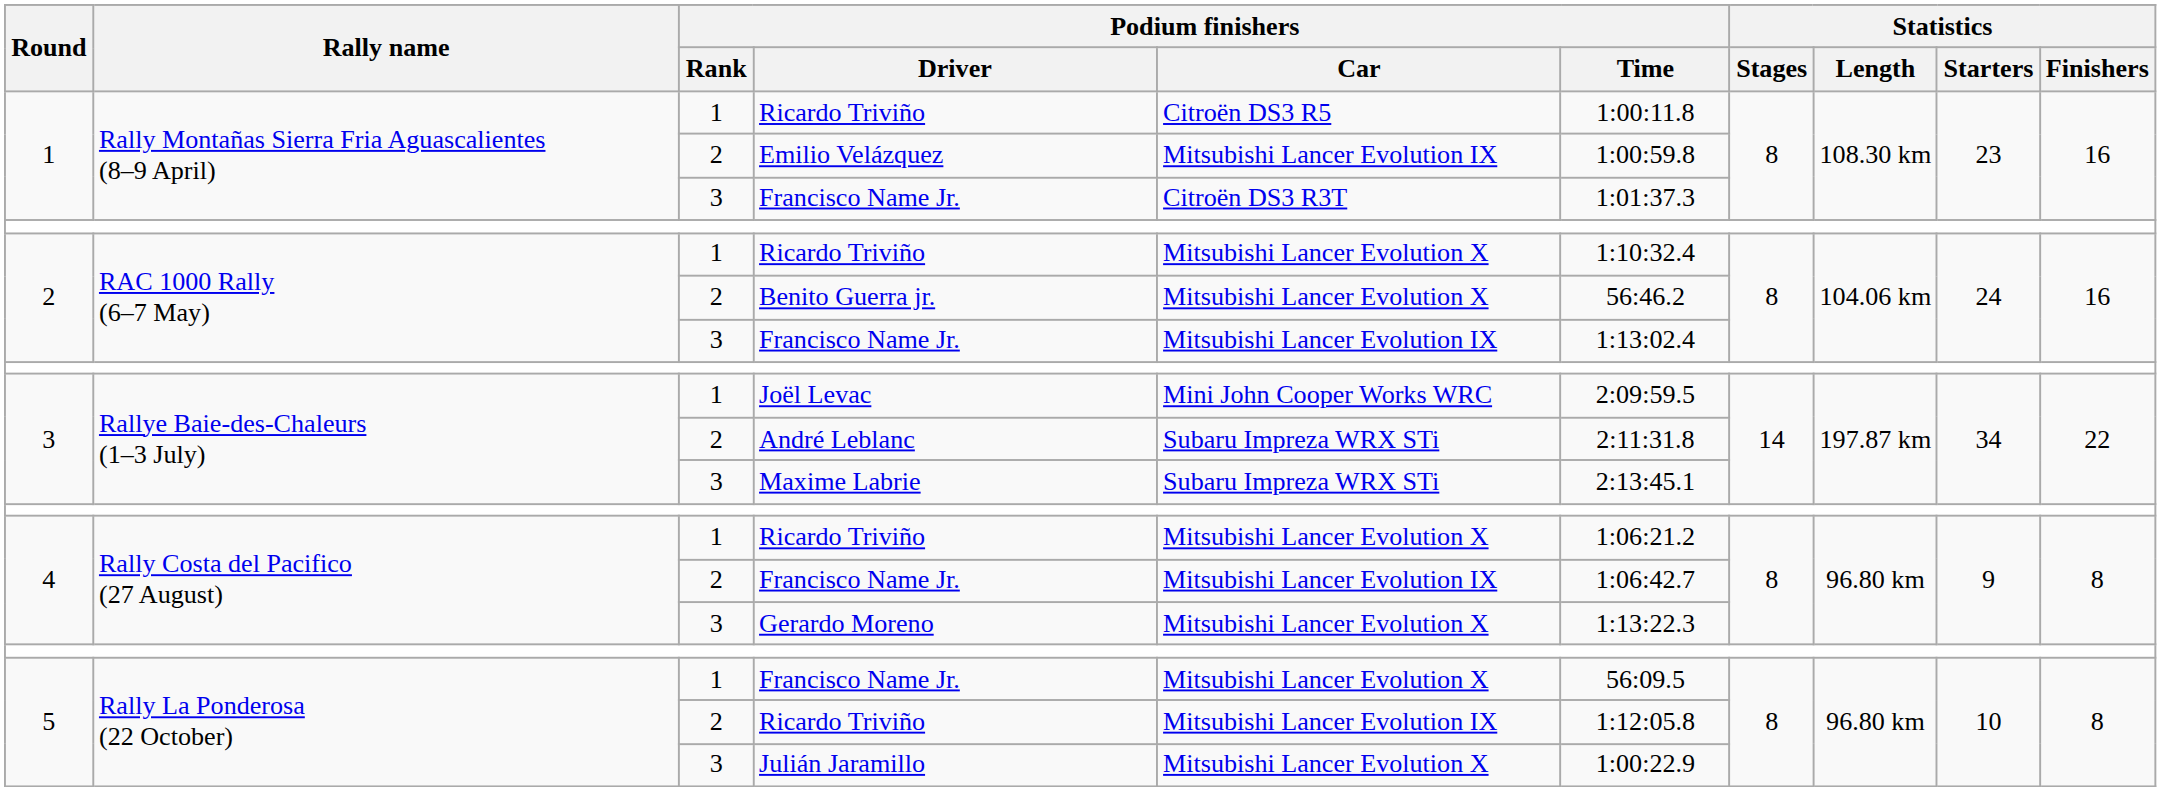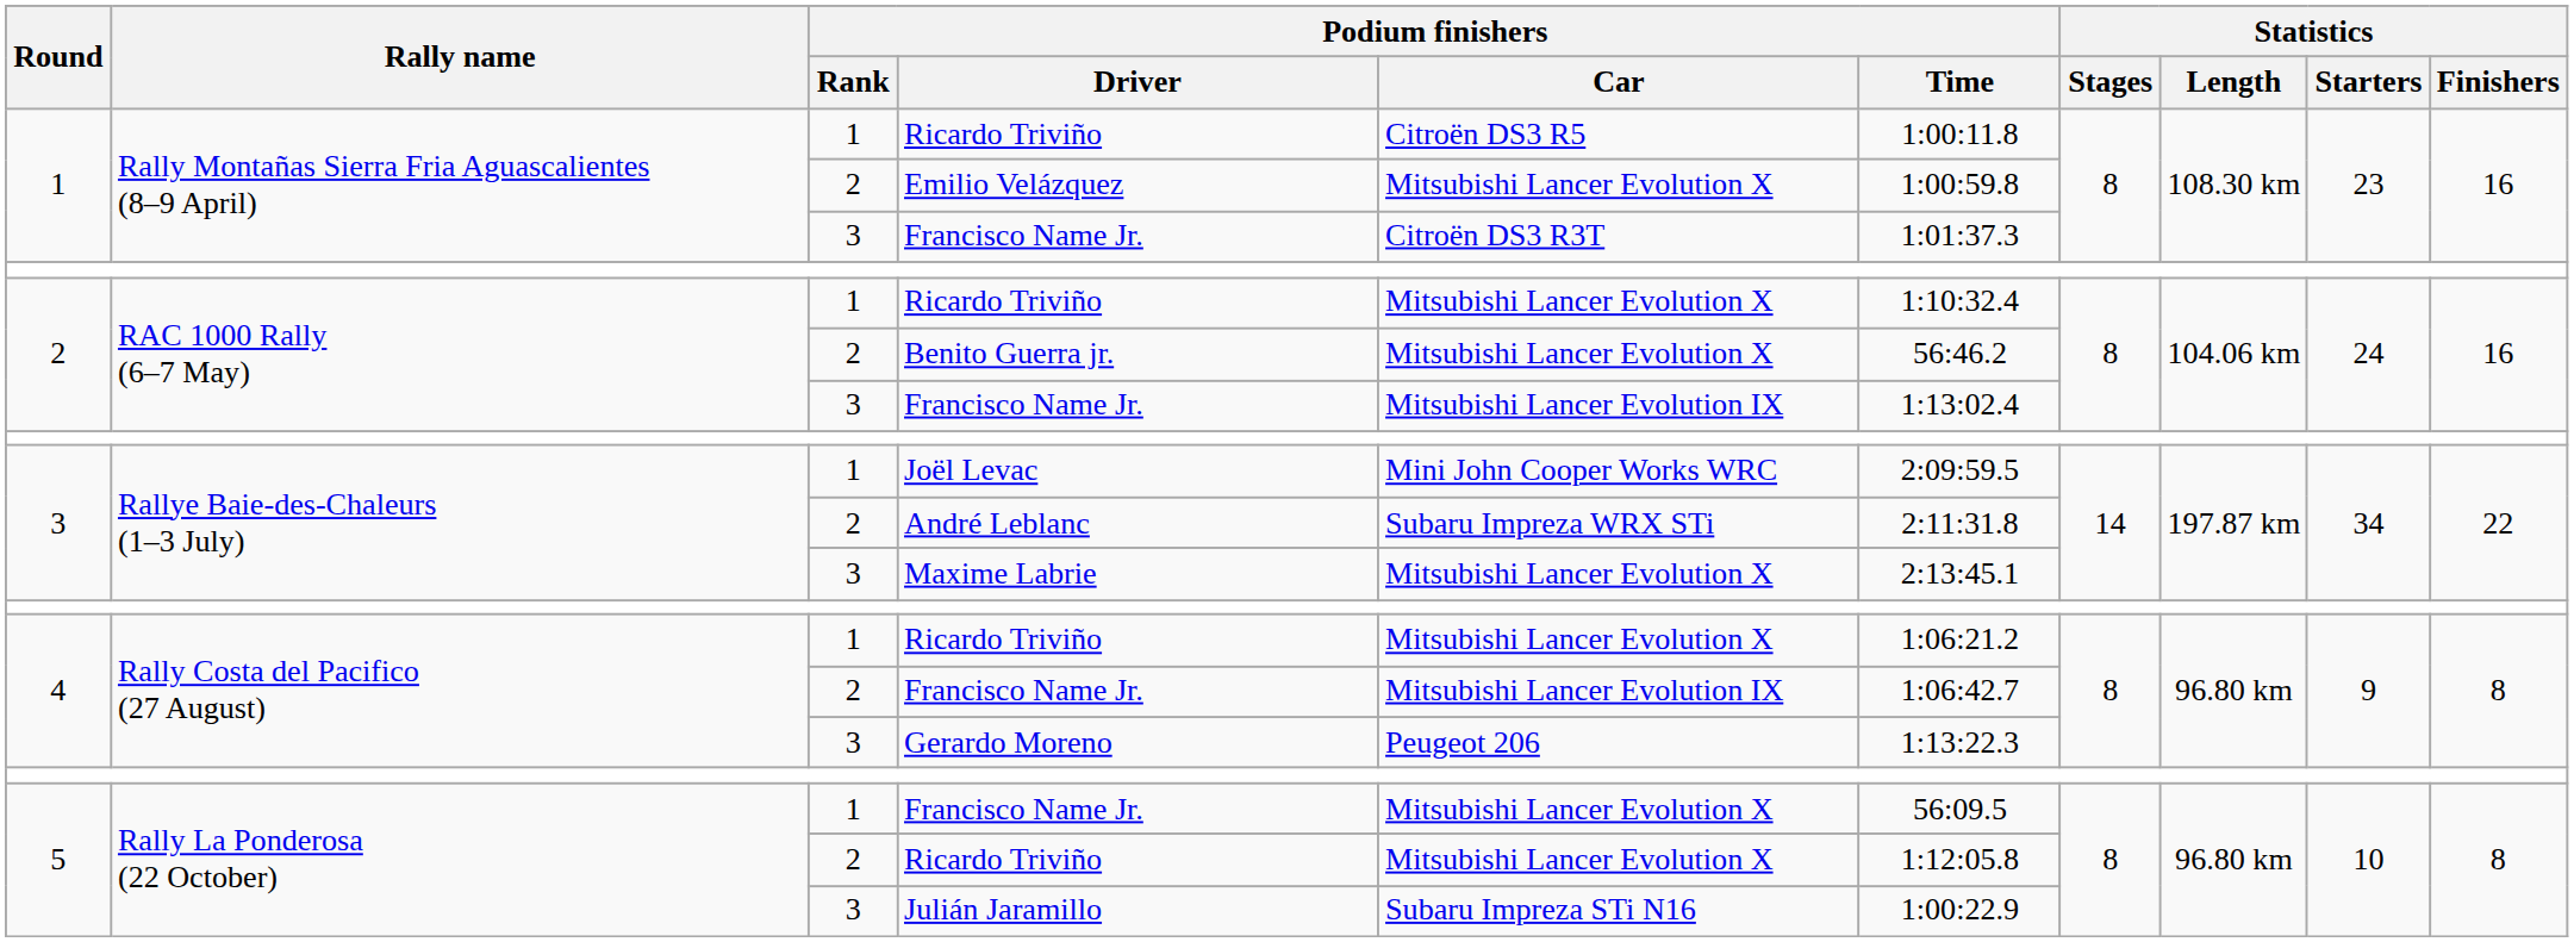 <table class="wikitable" style="font-size:85%;">
 <tr>
 <th rowspan=2>Round</th>
 <th style="width:22em" rowspan=2>Rally name</th>
 <th colspan=4>Podium finishers</th>
 <th colspan=4>Statistics</th>
 </tr>
 <tr>
 <th>Rank</th>
 <th style="width:15em">Driver</th>
 <th style="width:15em">Car</th>
 <th style="width:6em">Time</th>
 <th>Stages</th>
 <th>Length</th>
 <th>Starters</th>
 <th>Finishers</th>
 </tr>
 <tr>
 <td rowspan=3 align=center>1</td>
 <td rowspan=3> <a href='#'>Rally Montañas Sierra Fria Aguascalientes</a><br>(8–9 April)</td>
 <td align=center>1</td>
 <td> <a href='#'>Ricardo Triviño</a></td>
 <td><a href='#'>Citroën DS3 R5</a></td>
 <td align=center>1:00:11.8</td>
 <td rowspan=3 align=center>8</td>
 <td rowspan=3 align=center>108.30 km</td>
 <td rowspan=3 align=center>23</td>
 <td rowspan=3 align=center>16</td>
 </tr>
 <tr>
 <td align=center>2</td>
 <td> <a href='#'>Emilio Velázquez</a></td>
-<td><a href='#'>Mitsubishi Lancer Evolution IX</a></td>
+<td><a href='#'>Mitsubishi Lancer Evolution X</a></td>
 <td align=center>1:00:59.8</td>
 </tr>
 <tr>
 <td align=center>3</td>
 <td> <a href='#'>Francisco Name Jr.</a></td>
 <td><a href='#'>Citroën DS3 R3T</a></td>
 <td align=center>1:01:37.3</td>
 </tr>
 <tr style="background:white;">
 <td colspan=10></td>
 </tr>
 <tr>
 <td rowspan=3 align=center>2</td>
 <td rowspan=3> <a href='#'>RAC 1000 Rally</a><br>(6–7 May)</td>
 <td align=center>1</td>
 <td> <a href='#'>Ricardo Triviño</a></td>
 <td><a href='#'>Mitsubishi Lancer Evolution X</a></td>
 <td align=center>1:10:32.4</td>
 <td rowspan=3 align=center>8</td>
 <td rowspan=3 align=center>104.06 km</td>
 <td rowspan=3 align=center>24</td>
 <td rowspan=3 align=center>16</td>
 </tr>
 <tr>
 <td align=center>2</td>
 <td> <a href='#'>Benito Guerra jr.</a></td>
 <td><a href='#'>Mitsubishi Lancer Evolution X</a></td>
 <td align=center>56:46.2</td>
 </tr>
 <tr>
 <td align=center>3</td>
 <td> <a href='#'>Francisco Name Jr.</a></td>
 <td><a href='#'>Mitsubishi Lancer Evolution IX</a></td>
 <td align=center>1:13:02.4</td>
 </tr>
 <tr style="background:white;">
 <td colspan=10></td>
 </tr>
 <tr>
 <td rowspan=3 align=center>3</td>
 <td rowspan=3> <a href='#'>Rallye Baie-des-Chaleurs</a><br>(1–3 July)</td>
 <td align=center>1</td>
 <td> <a href='#'>Joël Levac</a></td>
 <td><a href='#'>Mini John Cooper Works WRC</a></td>
 <td align=center>2:09:59.5</td>
 <td rowspan=3 align=center>14</td>
 <td rowspan=3 align=center>197.87 km</td>
 <td rowspan=3 align=center>34</td>
 <td rowspan=3 align=center>22</td>
 </tr>
 <tr>
 <td align=center>2</td>
 <td> <a href='#'>André Leblanc</a></td>
 <td><a href='#'>Subaru Impreza WRX STi</a></td>
 <td align=center>2:11:31.8</td>
 </tr>
 <tr>
 <td align=center>3</td>
 <td> <a href='#'>Maxime Labrie</a></td>
-<td><a href='#'>Subaru Impreza WRX STi</a></td>
+<td><a href='#'>Mitsubishi Lancer Evolution X</a></td>
 <td align=center>2:13:45.1</td>
 </tr>
 <tr style="background:white;">
 <td colspan=10></td>
 </tr>
 <tr>
 <td rowspan=3 align=center>4</td>
 <td rowspan=3> <a href='#'>Rally Costa del Pacifico</a><br>(27 August)</td>
 <td align=center>1</td>
 <td> <a href='#'>Ricardo Triviño</a></td>
 <td><a href='#'>Mitsubishi Lancer Evolution X</a></td>
 <td align=center>1:06:21.2</td>
 <td rowspan=3 align=center>8</td>
 <td rowspan=3 align=center>96.80 km</td>
 <td rowspan=3 align=center>9</td>
 <td rowspan=3 align=center>8</td>
 </tr>
 <tr>
 <td align=center>2</td>
 <td> <a href='#'>Francisco Name Jr.</a></td>
 <td><a href='#'>Mitsubishi Lancer Evolution IX</a></td>
 <td align=center>1:06:42.7</td>
 </tr>
 <tr>
 <td align=center>3</td>
 <td> <a href='#'>Gerardo Moreno</a></td>
-<td><a href='#'>Mitsubishi Lancer Evolution X</a></td>
+<td><a href='#'>Peugeot 206</a></td>
 <td align=center>1:13:22.3</td>
 </tr>
 <tr style="background:white;">
 <td colspan=10></td>
 </tr>
 <tr>
 <td rowspan=3 align=center>5</td>
 <td rowspan=3> <a href='#'>Rally La Ponderosa</a><br>(22 October)</td>
 <td align=center>1</td>
 <td> <a href='#'>Francisco Name Jr.</a></td>
 <td><a href='#'>Mitsubishi Lancer Evolution X</a></td>
 <td align=center>56:09.5</td>
 <td rowspan=3 align=center>8</td>
 <td rowspan=3 align=center>96.80 km</td>
 <td rowspan=3 align=center>10</td>
 <td rowspan=3 align=center>8</td>
 </tr>
 <tr>
 <td align=center>2</td>
 <td> <a href='#'>Ricardo Triviño</a></td>
-<td><a href='#'>Mitsubishi Lancer Evolution IX</a></td>
+<td><a href='#'>Mitsubishi Lancer Evolution X</a></td>
 <td align=center>1:12:05.8</td>
 </tr>
 <tr>
 <td align=center>3</td>
 <td> <a href='#'>Julián Jaramillo</a></td>
-<td><a href='#'>Mitsubishi Lancer Evolution X</a></td>
+<td><a href='#'>Subaru Impreza STi N16</a></td>
 <td align=center>1:00:22.9</td>
 </tr>
 </table>
